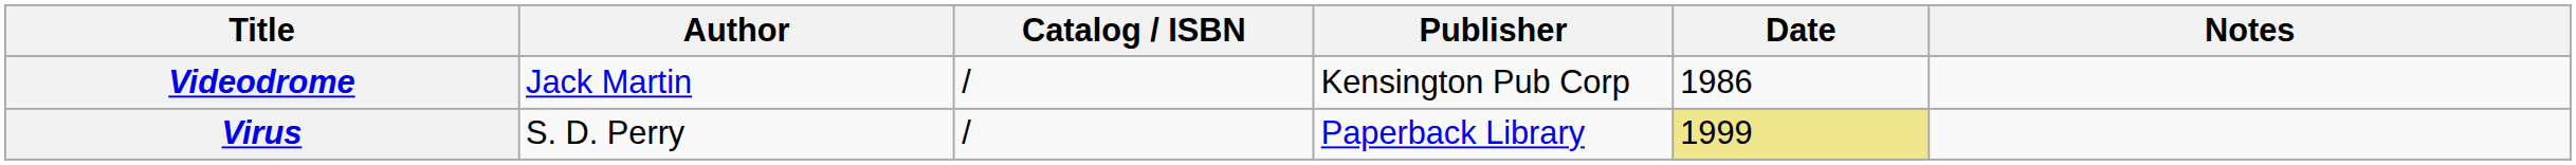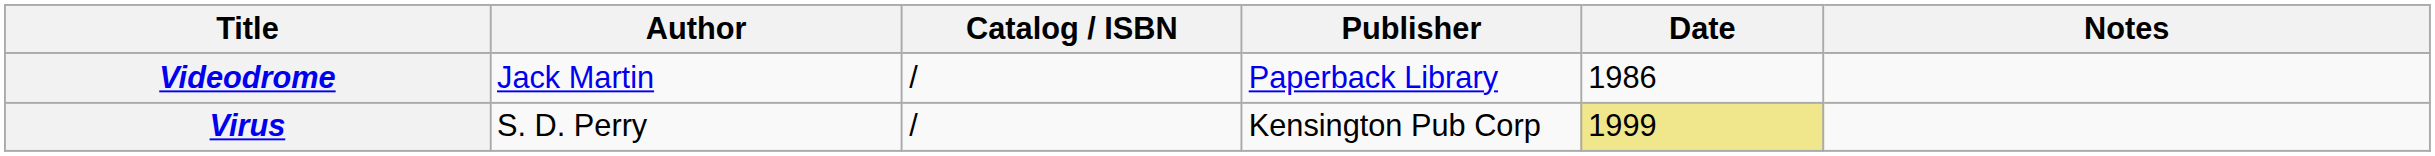 <table class="wikitable sortable" style="width:100%;">
 <tr>
 <th width=20%>Title</th>
 <th width=17%>Author</th>
 <th width=14%>Catalog / ISBN</th>
 <th width=14%>Publisher</th>
 <th width=10%>Date</th>
 <th width=25%>Notes</th>
 </tr>
 <tr>
 <th><em><a href='#'>Videodrome</a></em></th>
 <td><a href='#'>Jack Martin</a></td>
 <td> / </td>
-<td>Kensington Pub Corp</td>
+<td><a href='#'>Paperback Library</a></td>
 <td>1986</td>
 <td></td>
 </tr>
 <tr>
 <th><em><a href='#'>Virus</a></em></th>
 <td>S. D. Perry</td>
 <td> / </td>
-<td><a href='#'>Paperback Library</a></td>
+<td>Kensington Pub Corp</td>
 <td style="background: khaki;">1999</td>
 <td></td>
 </tr>
 </table>
